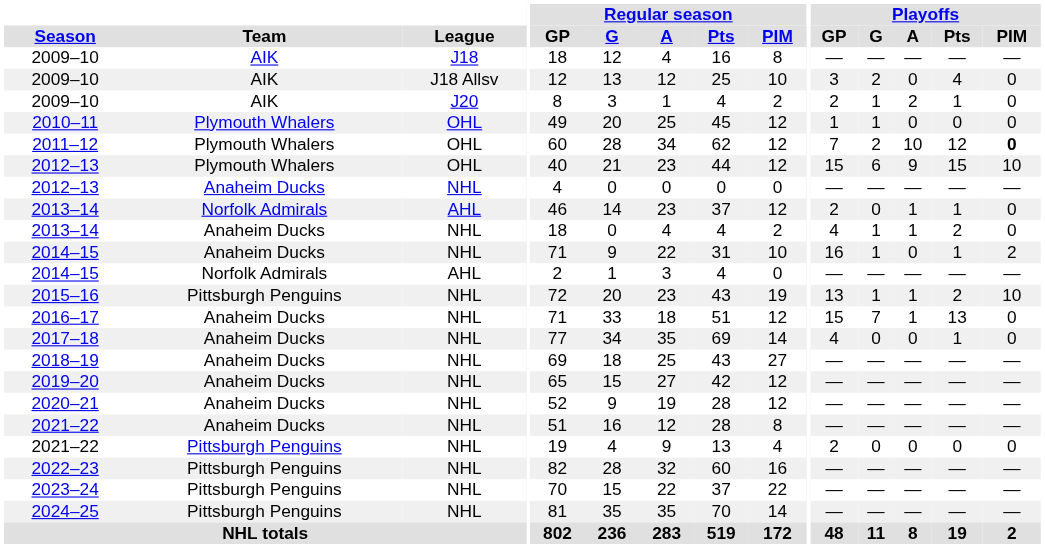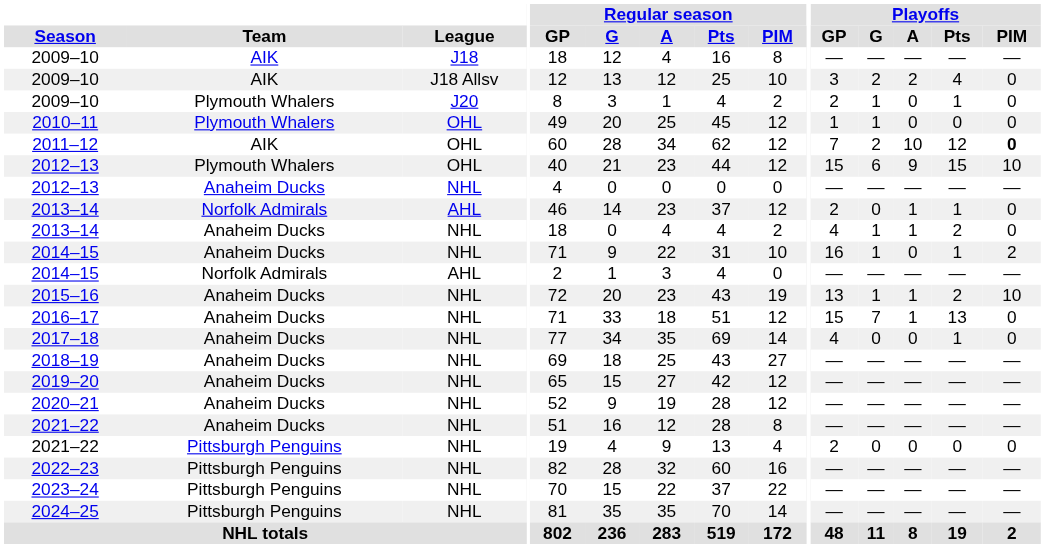 <table border="0" cellpadding="1" cellspacing="0" style="text-align:center; width:60em;">
 <tr bgcolor="#e0e0e0">
 <th colspan="3" bgcolor="#ffffff"></th>
 <th rowspan="99" bgcolor="#ffffff"></th>
 <th colspan="5"><a href='#'>Regular season</a></th>
 <th rowspan="99" bgcolor="#ffffff"></th>
 <th colspan="5"><a href='#'>Playoffs</a></th>
 </tr>
 <tr bgcolor="#e0e0e0">
 <th><a href='#'>Season</a></th>
 <th>Team</th>
 <th>League</th>
 <th>GP</th>
 <th><a href='#'>G</a></th>
 <th><a href='#'>A</a></th>
 <th><a href='#'>Pts</a></th>
 <th><a href='#'>PIM</a></th>
 <th>GP</th>
 <th>G</th>
 <th>A</th>
 <th>Pts</th>
 <th>PIM</th>
 </tr>
 <tr>
 <td>2009–10</td>
 <td><a href='#'>AIK</a></td>
 <td><a href='#'>J18</a></td>
 <td>18</td>
 <td>12</td>
 <td>4</td>
 <td>16</td>
 <td>8</td>
 <td>—</td>
 <td>—</td>
 <td>—</td>
 <td>—</td>
 <td>—</td>
 </tr>
 <tr bgcolor="#f0f0f0">
 <td>2009–10</td>
 <td>AIK</td>
 <td>J18 Allsv</td>
 <td>12</td>
 <td>13</td>
 <td>12</td>
 <td>25</td>
 <td>10</td>
 <td>3</td>
 <td>2</td>
-<td>0</td>
+<td>2</td>
 <td>4</td>
 <td>0</td>
 </tr>
 <tr>
 <td>2009–10</td>
-<td>AIK</td>
+<td>Plymouth Whalers</td>
 <td><a href='#'>J20</a></td>
 <td>8</td>
 <td>3</td>
 <td>1</td>
 <td>4</td>
 <td>2</td>
 <td>2</td>
 <td>1</td>
-<td>2</td>
+<td>0</td>
 <td>1</td>
 <td>0</td>
 </tr>
 <tr bgcolor="#f0f0f0">
 <td><a href='#'>2010–11</a></td>
 <td><a href='#'>Plymouth Whalers</a></td>
 <td><a href='#'>OHL</a></td>
 <td>49</td>
 <td>20</td>
 <td>25</td>
 <td>45</td>
 <td>12</td>
 <td>1</td>
 <td>1</td>
 <td>0</td>
 <td>0</td>
 <td>0</td>
 </tr>
 <tr>
 <td><a href='#'>2011–12</a></td>
-<td>Plymouth Whalers</td>
+<td>AIK</td>
 <td>OHL</td>
 <td>60</td>
 <td>28</td>
 <td>34</td>
 <td>62</td>
 <td>12</td>
 <td>7</td>
 <td>2</td>
 <td>10</td>
 <td>12</td>
 <td><strong>0</strong></td>
 </tr>
 <tr bgcolor="#f0f0f0">
 <td><a href='#'>2012–13</a></td>
 <td>Plymouth Whalers</td>
 <td>OHL</td>
 <td>40</td>
 <td>21</td>
 <td>23</td>
 <td>44</td>
 <td>12</td>
 <td>15</td>
 <td>6</td>
 <td>9</td>
 <td>15</td>
 <td>10</td>
 </tr>
 <tr>
 <td><a href='#'>2012–13</a></td>
 <td><a href='#'>Anaheim Ducks</a></td>
 <td><a href='#'>NHL</a></td>
 <td>4</td>
 <td>0</td>
 <td>0</td>
 <td>0</td>
 <td>0</td>
 <td>—</td>
 <td>—</td>
 <td>—</td>
 <td>—</td>
 <td>—</td>
 </tr>
 <tr bgcolor="#f0f0f0">
 <td><a href='#'>2013–14</a></td>
 <td><a href='#'>Norfolk Admirals</a></td>
 <td><a href='#'>AHL</a></td>
 <td>46</td>
 <td>14</td>
 <td>23</td>
 <td>37</td>
 <td>12</td>
 <td>2</td>
 <td>0</td>
 <td>1</td>
 <td>1</td>
 <td>0</td>
 </tr>
 <tr>
 <td><a href='#'>2013–14</a></td>
 <td>Anaheim Ducks</td>
 <td>NHL</td>
 <td>18</td>
 <td>0</td>
 <td>4</td>
 <td>4</td>
 <td>2</td>
 <td>4</td>
 <td>1</td>
 <td>1</td>
 <td>2</td>
 <td>0</td>
 </tr>
 <tr bgcolor="#f0f0f0">
 <td><a href='#'>2014–15</a></td>
 <td>Anaheim Ducks</td>
 <td>NHL</td>
 <td>71</td>
 <td>9</td>
 <td>22</td>
 <td>31</td>
 <td>10</td>
 <td>16</td>
 <td>1</td>
 <td>0</td>
 <td>1</td>
 <td>2</td>
 </tr>
 <tr>
 <td><a href='#'>2014–15</a></td>
 <td>Norfolk Admirals</td>
 <td>AHL</td>
 <td>2</td>
 <td>1</td>
 <td>3</td>
 <td>4</td>
 <td>0</td>
 <td>—</td>
 <td>—</td>
 <td>—</td>
 <td>—</td>
 <td>—</td>
 </tr>
 <tr bgcolor="#f0f0f0">
 <td><a href='#'>2015–16</a></td>
-<td>Pittsburgh Penguins</td>
+<td>Anaheim Ducks</td>
 <td>NHL</td>
 <td>72</td>
 <td>20</td>
 <td>23</td>
 <td>43</td>
 <td>19</td>
 <td>13</td>
 <td>1</td>
 <td>1</td>
 <td>2</td>
 <td>10</td>
 </tr>
 <tr>
 <td><a href='#'>2016–17</a></td>
 <td>Anaheim Ducks</td>
 <td>NHL</td>
 <td>71</td>
 <td>33</td>
 <td>18</td>
 <td>51</td>
 <td>12</td>
 <td>15</td>
 <td>7</td>
 <td>1</td>
 <td>13</td>
 <td>0</td>
 </tr>
 <tr bgcolor="#f0f0f0">
 <td><a href='#'>2017–18</a></td>
 <td>Anaheim Ducks</td>
 <td>NHL</td>
 <td>77</td>
 <td>34</td>
 <td>35</td>
 <td>69</td>
 <td>14</td>
 <td>4</td>
 <td>0</td>
 <td>0</td>
 <td>1</td>
 <td>0</td>
 </tr>
 <tr>
 <td><a href='#'>2018–19</a></td>
 <td>Anaheim Ducks</td>
 <td>NHL</td>
 <td>69</td>
 <td>18</td>
 <td>25</td>
 <td>43</td>
 <td>27</td>
 <td>—</td>
 <td>—</td>
 <td>—</td>
 <td>—</td>
 <td>—</td>
 </tr>
 <tr bgcolor="#f0f0f0">
 <td><a href='#'>2019–20</a></td>
 <td>Anaheim Ducks</td>
 <td>NHL</td>
 <td>65</td>
 <td>15</td>
 <td>27</td>
 <td>42</td>
 <td>12</td>
 <td>—</td>
 <td>—</td>
 <td>—</td>
 <td>—</td>
 <td>—</td>
 </tr>
 <tr>
 <td><a href='#'>2020–21</a></td>
 <td>Anaheim Ducks</td>
 <td>NHL</td>
 <td>52</td>
 <td>9</td>
 <td>19</td>
 <td>28</td>
 <td>12</td>
 <td>—</td>
 <td>—</td>
 <td>—</td>
 <td>—</td>
 <td>—</td>
 </tr>
 <tr bgcolor="#f0f0f0">
 <td><a href='#'>2021–22</a></td>
 <td>Anaheim Ducks</td>
 <td>NHL</td>
 <td>51</td>
 <td>16</td>
 <td>12</td>
 <td>28</td>
 <td>8</td>
 <td>—</td>
 <td>—</td>
 <td>—</td>
 <td>—</td>
 <td>—</td>
 </tr>
 <tr>
 <td>2021–22</td>
 <td><a href='#'>Pittsburgh Penguins</a></td>
 <td>NHL</td>
 <td>19</td>
 <td>4</td>
 <td>9</td>
 <td>13</td>
 <td>4</td>
 <td>2</td>
 <td>0</td>
 <td>0</td>
 <td>0</td>
 <td>0</td>
 </tr>
 <tr bgcolor="#f0f0f0">
 <td><a href='#'>2022–23</a></td>
 <td>Pittsburgh Penguins</td>
 <td>NHL</td>
 <td>82</td>
 <td>28</td>
 <td>32</td>
 <td>60</td>
 <td>16</td>
 <td>—</td>
 <td>—</td>
 <td>—</td>
 <td>—</td>
 <td>—</td>
 </tr>
 <tr>
 <td><a href='#'>2023–24</a></td>
 <td>Pittsburgh Penguins</td>
 <td>NHL</td>
 <td>70</td>
 <td>15</td>
 <td>22</td>
 <td>37</td>
 <td>22</td>
 <td>—</td>
 <td>—</td>
 <td>—</td>
 <td>—</td>
 <td>—</td>
 </tr>
 <tr bgcolor="#f0f0f0">
 <td><a href='#'>2024–25</a></td>
 <td>Pittsburgh Penguins</td>
 <td>NHL</td>
 <td>81</td>
 <td>35</td>
 <td>35</td>
 <td>70</td>
 <td>14</td>
 <td>—</td>
 <td>—</td>
 <td>—</td>
 <td>—</td>
 <td>—</td>
 </tr>
 <tr bgcolor="#e0e0e0">
 <th colspan="3">NHL totals</th>
 <th>802</th>
 <th>236</th>
 <th>283</th>
 <th>519</th>
 <th>172</th>
 <th>48</th>
 <th>11</th>
 <th>8</th>
 <th>19</th>
 <th>2</th>
 </tr>
 </table>
